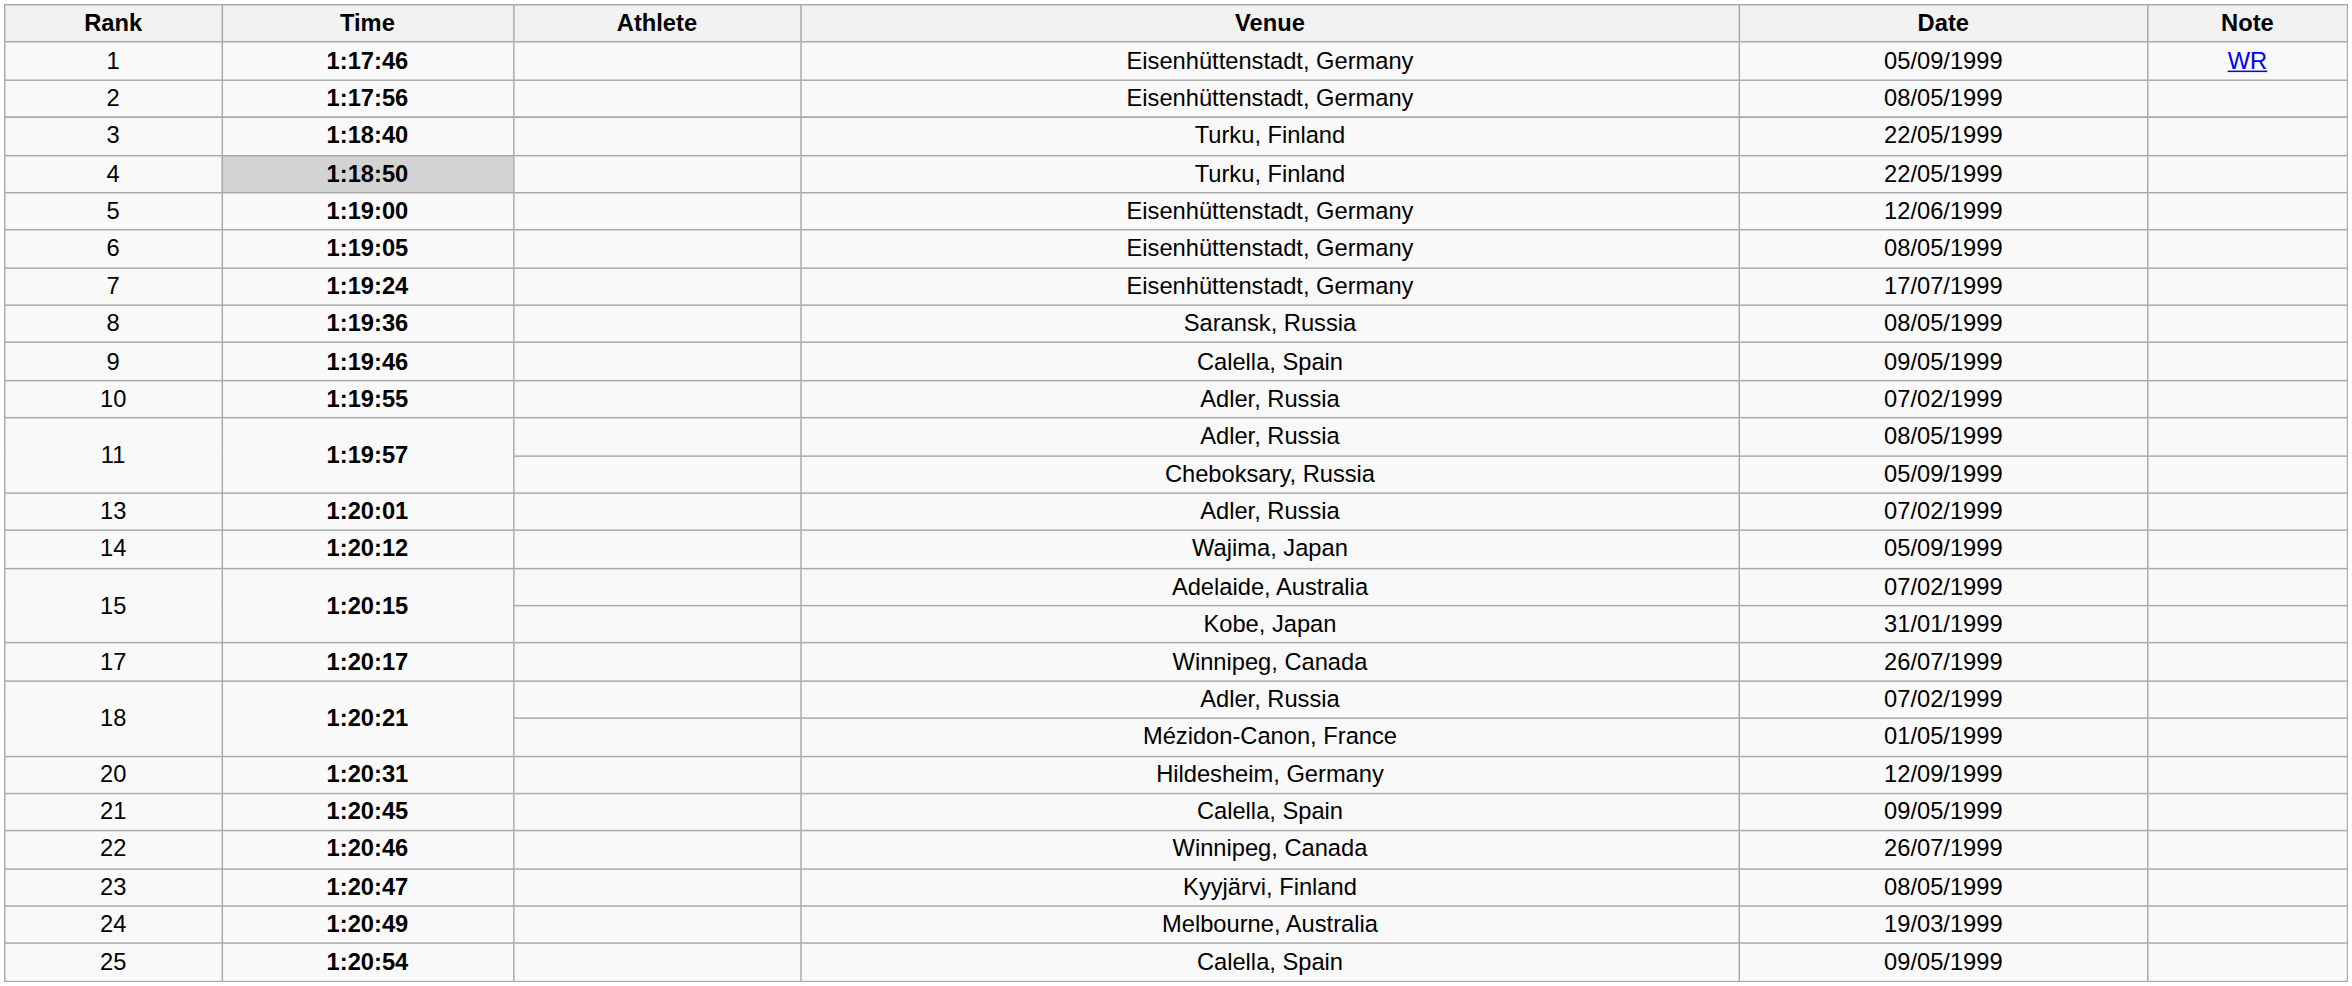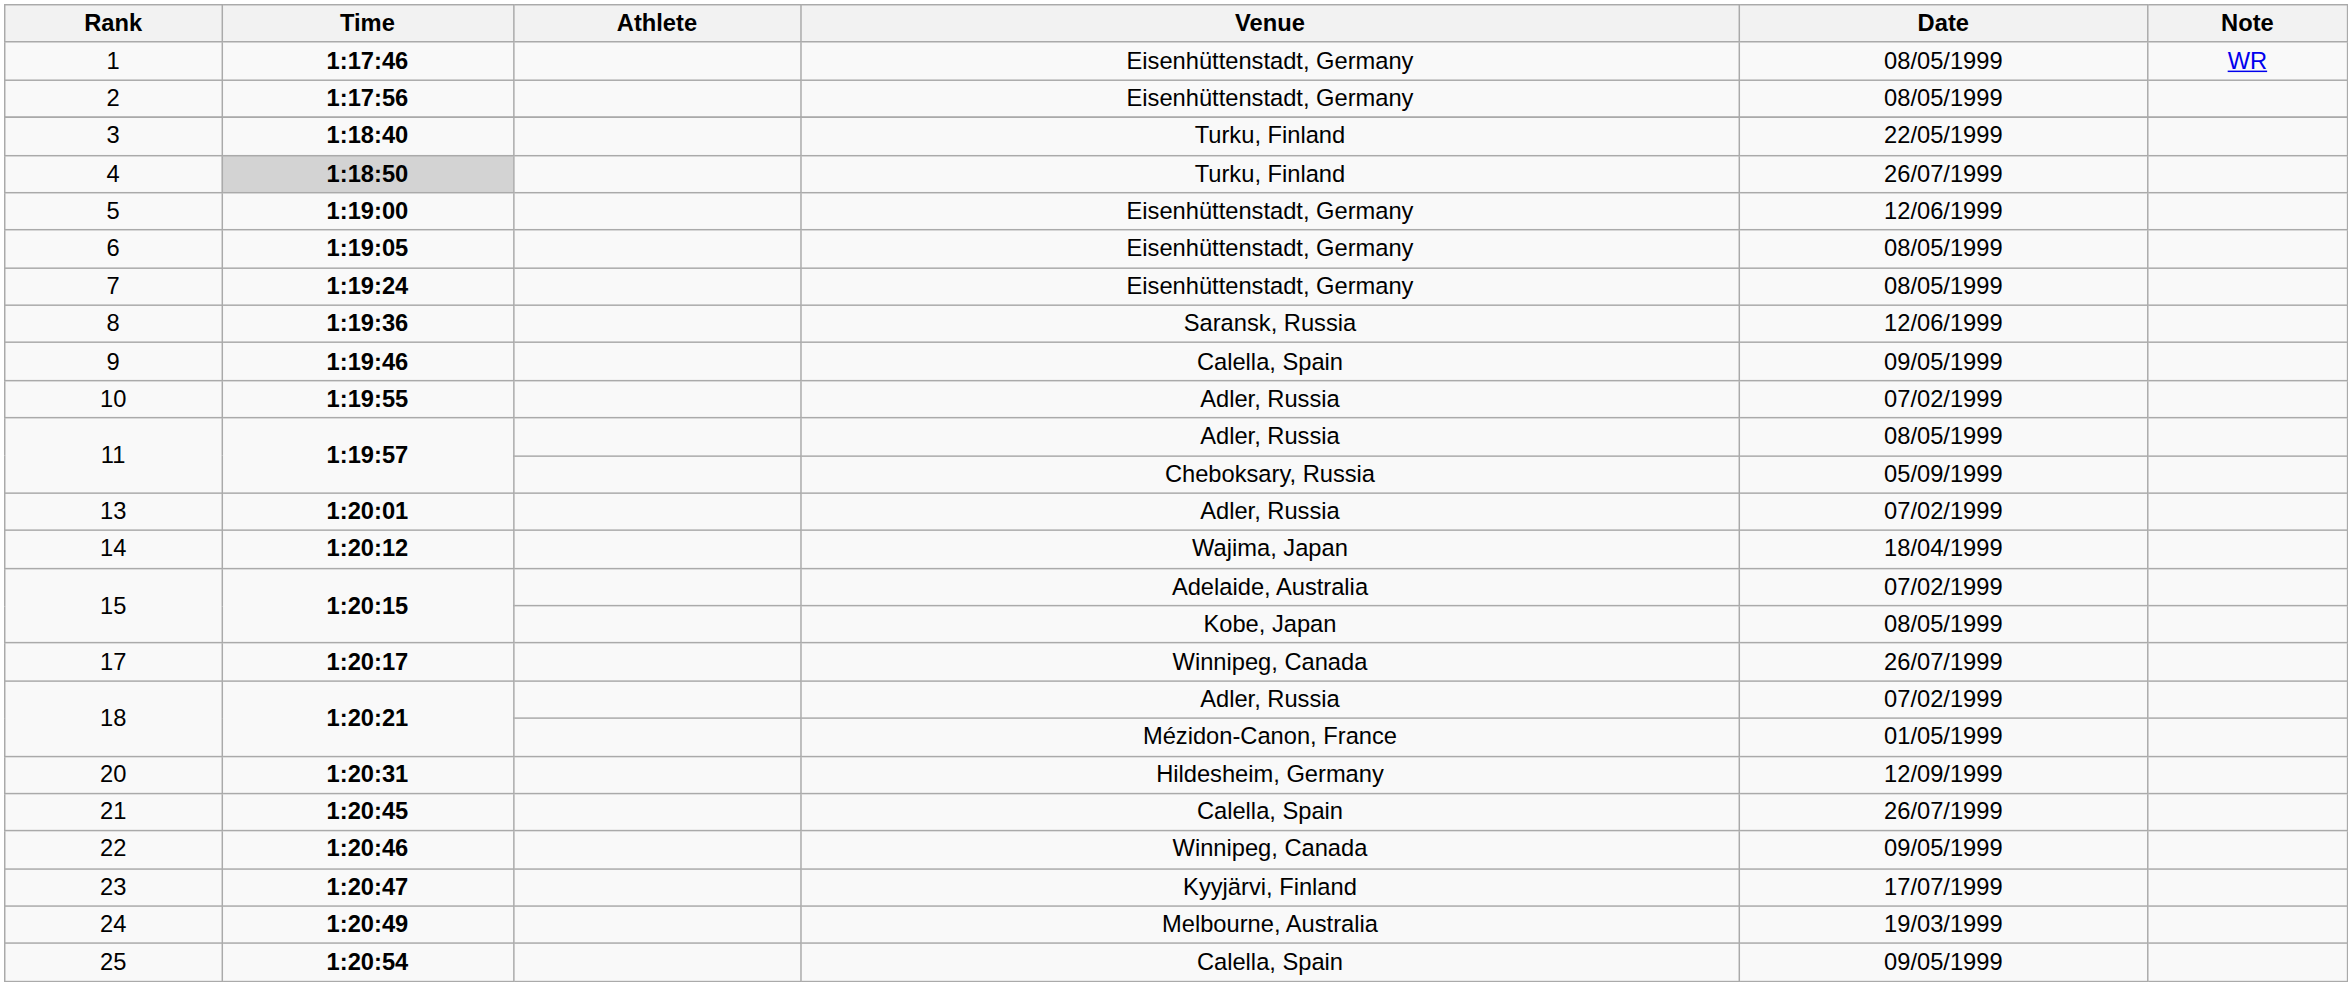 <table class="wikitable" style="text-align:center; width:100%">
 <tr>
 <th>Rank</th>
 <th>Time</th>
 <th>Athlete</th>
 <th>Venue</th>
 <th>Date</th>
 <th>Note</th>
 </tr>
 <tr>
 <td>1</td>
 <td><strong>1:17:46</strong></td>
 <td align=left></td>
 <td>Eisenhüttenstadt, Germany</td>
-<td>05/09/1999</td>
+<td>08/05/1999</td>
 <td><a href='#'>WR</a></td>
 </tr>
 <tr>
 <td>2</td>
 <td><strong>1:17:56</strong></td>
 <td align=left></td>
 <td>Eisenhüttenstadt, Germany</td>
 <td>08/05/1999</td>
 <td></td>
 </tr>
 <tr>
 </tr>
 <tr>
 <td>3</td>
 <td><strong>1:18:40</strong></td>
 <td align=left></td>
 <td>Turku, Finland</td>
 <td>22/05/1999</td>
 <td></td>
 </tr>
 <tr>
 <td>4</td>
 <td style="background: lightgrey;"><strong>1:18:50</strong></td>
 <td align=left></td>
 <td>Turku, Finland</td>
-<td>22/05/1999</td>
+<td>26/07/1999</td>
 <td></td>
 </tr>
 <tr>
 <td>5</td>
 <td><strong>1:19:00</strong></td>
 <td align=left></td>
 <td>Eisenhüttenstadt, Germany</td>
 <td>12/06/1999</td>
 <td></td>
 </tr>
 <tr>
 <td>6</td>
 <td><strong>1:19:05</strong></td>
 <td align=left></td>
 <td>Eisenhüttenstadt, Germany</td>
 <td>08/05/1999</td>
 <td></td>
 </tr>
 <tr>
 <td>7</td>
 <td><strong>1:19:24</strong></td>
 <td align=left></td>
 <td>Eisenhüttenstadt, Germany</td>
-<td>17/07/1999</td>
+<td>08/05/1999</td>
 <td></td>
 </tr>
 <tr>
 <td>8</td>
 <td><strong>1:19:36</strong></td>
 <td align=left></td>
 <td>Saransk, Russia</td>
-<td>08/05/1999</td>
+<td>12/06/1999</td>
 <td></td>
 </tr>
 <tr>
 <td>9</td>
 <td><strong>1:19:46</strong></td>
 <td align=left></td>
 <td>Calella, Spain</td>
 <td>09/05/1999</td>
 <td></td>
 </tr>
 <tr>
 <td>10</td>
 <td><strong>1:19:55</strong></td>
 <td align=left></td>
 <td>Adler, Russia</td>
 <td>07/02/1999</td>
 <td></td>
 </tr>
 <tr>
 <td rowspan=2>11</td>
 <td rowspan=2><strong>1:19:57</strong></td>
 <td align=left></td>
 <td>Adler, Russia</td>
 <td>08/05/1999</td>
 <td></td>
 </tr>
 <tr>
 <td align=left></td>
 <td>Cheboksary, Russia</td>
 <td>05/09/1999</td>
 <td></td>
 </tr>
 <tr>
 <td>13</td>
 <td><strong>1:20:01</strong></td>
 <td align=left></td>
 <td>Adler, Russia</td>
 <td>07/02/1999</td>
 <td></td>
 </tr>
 <tr>
 <td>14</td>
 <td><strong>1:20:12</strong></td>
 <td align=left></td>
 <td>Wajima, Japan</td>
-<td>05/09/1999</td>
+<td>18/04/1999</td>
 <td></td>
 </tr>
 <tr>
 <td rowspan=2>15</td>
 <td rowspan=2><strong>1:20:15</strong></td>
 <td align=left></td>
 <td>Adelaide, Australia</td>
 <td>07/02/1999</td>
 <td></td>
 </tr>
 <tr>
 <td align=left></td>
 <td>Kobe, Japan</td>
-<td>31/01/1999</td>
+<td>08/05/1999</td>
 <td></td>
 </tr>
 <tr>
 <td>17</td>
 <td><strong>1:20:17</strong></td>
 <td align=left></td>
 <td>Winnipeg, Canada</td>
 <td>26/07/1999</td>
 <td></td>
 </tr>
 <tr>
 <td rowspan=2>18</td>
 <td rowspan=2><strong>1:20:21</strong></td>
 <td align=left></td>
 <td>Adler, Russia</td>
 <td>07/02/1999</td>
 <td></td>
 </tr>
 <tr>
 <td align=left></td>
 <td>Mézidon-Canon, France</td>
 <td>01/05/1999</td>
 <td></td>
 </tr>
 <tr>
 <td>20</td>
 <td><strong>1:20:31</strong></td>
 <td align=left></td>
 <td>Hildesheim, Germany</td>
 <td>12/09/1999</td>
 <td></td>
 </tr>
 <tr>
 <td>21</td>
 <td><strong>1:20:45</strong></td>
 <td align=left></td>
 <td>Calella, Spain</td>
-<td>09/05/1999</td>
+<td>26/07/1999</td>
 <td></td>
 </tr>
 <tr>
 <td>22</td>
 <td><strong>1:20:46</strong></td>
 <td align=left></td>
 <td>Winnipeg, Canada</td>
-<td>26/07/1999</td>
+<td>09/05/1999</td>
 <td></td>
 </tr>
 <tr>
 <td>23</td>
 <td><strong>1:20:47</strong></td>
 <td align=left></td>
 <td>Kyyjärvi, Finland</td>
-<td>08/05/1999</td>
+<td>17/07/1999</td>
 <td></td>
 </tr>
 <tr>
 <td>24</td>
 <td><strong>1:20:49</strong></td>
 <td align=left></td>
 <td>Melbourne, Australia</td>
 <td>19/03/1999</td>
 <td></td>
 </tr>
 <tr>
 <td>25</td>
 <td><strong>1:20:54</strong></td>
 <td align=left></td>
 <td>Calella, Spain</td>
 <td>09/05/1999</td>
 <td></td>
 </tr>
 </table>
